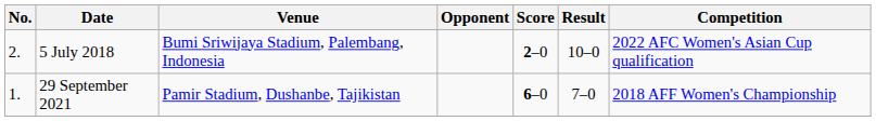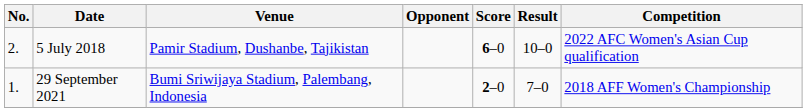 <table class="wikitable">
 <tr>
 <th>No.</th>
 <th>Date</th>
 <th>Venue</th>
 <th>Opponent</th>
 <th>Score</th>
 <th>Result</th>
 <th>Competition</th>
 </tr>
 <tr>
 <td>2.</td>
 <td>5 July 2018</td>
-<td><a href='#'>Bumi Sriwijaya Stadium</a>, <a href='#'>Palembang</a>, <a href='#'>Indonesia</a></td>
+<td><a href='#'>Pamir Stadium</a>, <a href='#'>Dushanbe</a>, <a href='#'>Tajikistan</a></td>
 <td></td>
-<td align=center><strong>2</strong>–0</td>
+<td align=center><strong>6</strong>–0</td>
 <td align=center>10–0</td>
 <td><a href='#'>2022 AFC Women's Asian Cup qualification</a></td>
 </tr>
 <tr>
 <td>1.</td>
 <td>29 September 2021</td>
-<td><a href='#'>Pamir Stadium</a>, <a href='#'>Dushanbe</a>, <a href='#'>Tajikistan</a></td>
+<td><a href='#'>Bumi Sriwijaya Stadium</a>, <a href='#'>Palembang</a>, <a href='#'>Indonesia</a></td>
 <td></td>
-<td align=center><strong>6</strong>–0</td>
+<td align=center><strong>2</strong>–0</td>
 <td align=center>7–0</td>
 <td><a href='#'>2018 AFF Women's Championship</a></td>
 </tr>
 <tr>
 </tr>
 </table>
